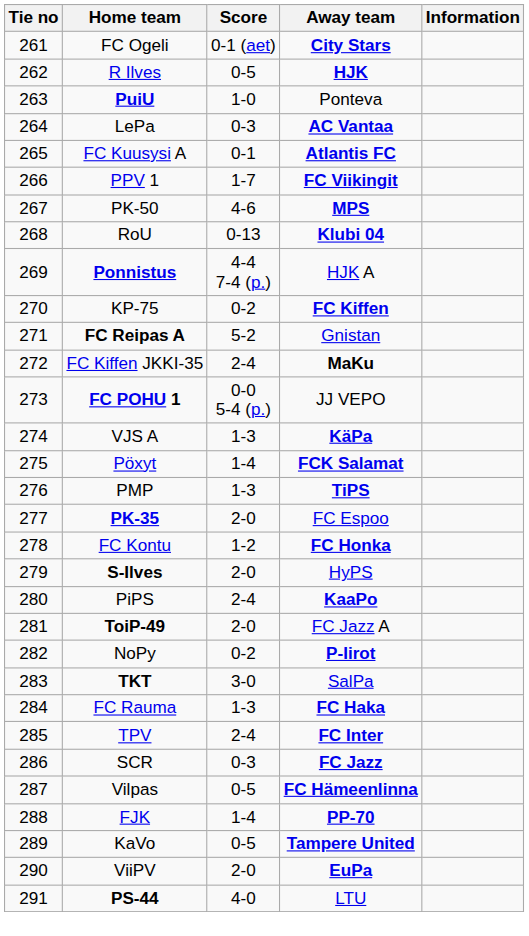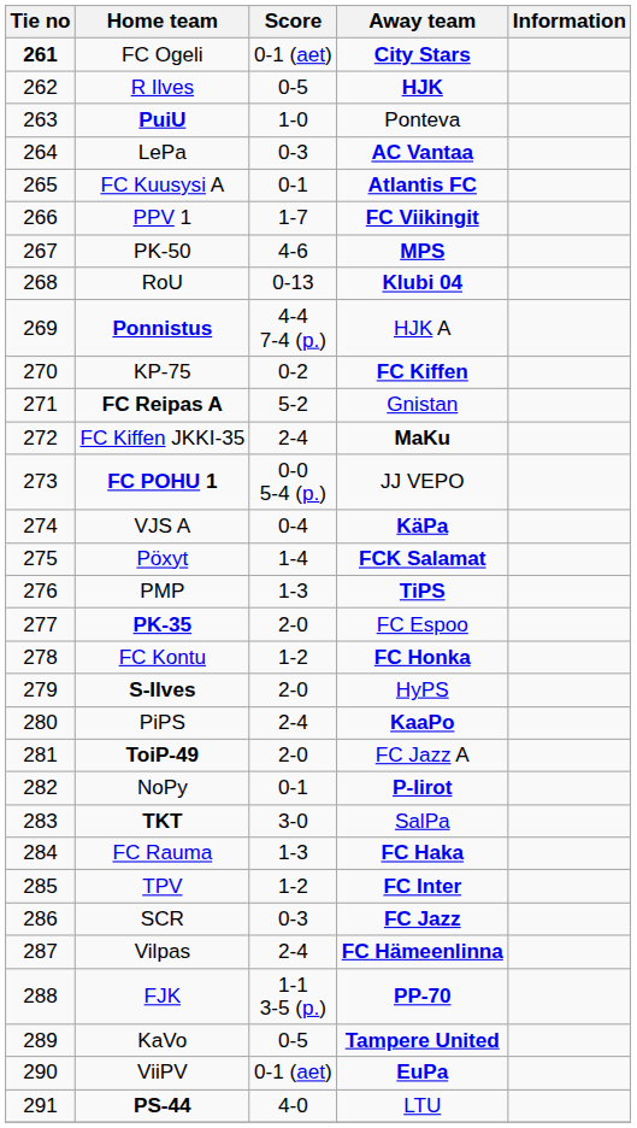 <table class="wikitable" style="text-align:center">
 <tr>
 <th style= width="40px">Tie no</th>
 <th style= width="150px">Home team</th>
 <th style= width="60px">Score</th>
 <th style= width="150px">Away team</th>
 <th style= width="30px">Information</th>
 </tr>
 <tr>
-<td>261</td>
+<td><strong>261</strong></td>
 <td>FC Ogeli</td>
 <td>0-1 (<a href='#'>aet</a>)</td>
 <td><strong><a href='#'>City Stars</a></strong></td>
 <td></td>
 </tr>
 <tr>
 <td>262</td>
 <td><a href='#'>R Ilves</a></td>
 <td>0-5</td>
 <td><strong><a href='#'>HJK</a></strong></td>
 <td></td>
 </tr>
 <tr>
 <td>263</td>
 <td><strong><a href='#'>PuiU</a></strong></td>
 <td>1-0</td>
 <td>Ponteva</td>
 <td></td>
 </tr>
 <tr>
 <td>264</td>
 <td>LePa</td>
 <td>0-3</td>
 <td><strong><a href='#'>AC Vantaa</a></strong></td>
 <td></td>
 </tr>
 <tr>
 <td>265</td>
 <td><a href='#'>FC Kuusysi</a> A</td>
 <td>0-1</td>
 <td><strong><a href='#'>Atlantis FC</a></strong></td>
 <td></td>
 </tr>
 <tr>
 <td>266</td>
 <td><a href='#'>PPV</a> 1</td>
 <td>1-7</td>
 <td><strong><a href='#'>FC Viikingit</a></strong></td>
 <td></td>
 </tr>
 <tr>
 <td>267</td>
 <td>PK-50</td>
 <td>4-6</td>
 <td><strong><a href='#'>MPS</a></strong></td>
 <td></td>
 </tr>
 <tr>
 <td>268</td>
 <td>RoU</td>
 <td>0-13</td>
 <td><strong><a href='#'>Klubi 04</a></strong></td>
 <td></td>
 </tr>
 <tr>
 <td>269</td>
 <td><strong><a href='#'>Ponnistus</a></strong></td>
 <td>4-4<br>7-4 (<a href='#'>p.</a>)</td>
 <td><a href='#'>HJK</a> A</td>
 <td></td>
 </tr>
 <tr>
 <td>270</td>
 <td>KP-75</td>
 <td>0-2</td>
 <td><strong><a href='#'>FC Kiffen</a></strong></td>
 <td></td>
 </tr>
 <tr>
 <td>271</td>
 <td><strong>FC Reipas A</strong></td>
 <td>5-2</td>
 <td><a href='#'>Gnistan</a></td>
 <td></td>
 </tr>
 <tr>
 <td>272</td>
 <td><a href='#'>FC Kiffen</a> JKKI-35</td>
 <td>2-4</td>
 <td><strong>MaKu</strong></td>
 <td></td>
 </tr>
 <tr>
 <td>273</td>
 <td><strong><a href='#'>FC POHU</a> 1</strong></td>
 <td>0-0<br>5-4 (<a href='#'>p.</a>)</td>
 <td>JJ VEPO</td>
 <td></td>
 </tr>
 <tr>
 <td>274</td>
 <td>VJS A</td>
-<td>1-3</td>
+<td>0-4</td>
 <td><strong><a href='#'>KäPa</a></strong></td>
 <td></td>
 </tr>
 <tr>
 <td>275</td>
 <td><a href='#'>Pöxyt</a></td>
 <td>1-4</td>
 <td><strong><a href='#'>FCK Salamat</a></strong></td>
 <td></td>
 </tr>
 <tr>
 <td>276</td>
 <td>PMP</td>
 <td>1-3</td>
 <td><strong><a href='#'>TiPS</a></strong></td>
 <td></td>
 </tr>
 <tr>
 <td>277</td>
 <td><strong><a href='#'>PK-35</a></strong></td>
 <td>2-0</td>
 <td><a href='#'>FC Espoo</a></td>
 <td></td>
 </tr>
 <tr>
 <td>278</td>
 <td><a href='#'>FC Kontu</a></td>
 <td>1-2</td>
 <td><strong><a href='#'>FC Honka</a></strong></td>
 <td></td>
 </tr>
 <tr>
 <td>279</td>
 <td><strong>S-Ilves</strong></td>
 <td>2-0</td>
 <td><a href='#'>HyPS</a></td>
 <td></td>
 </tr>
 <tr>
 <td>280</td>
 <td>PiPS</td>
 <td>2-4</td>
 <td><strong><a href='#'>KaaPo</a></strong></td>
 <td></td>
 </tr>
 <tr>
 <td>281</td>
 <td><strong>ToiP-49</strong></td>
 <td>2-0</td>
 <td><a href='#'>FC Jazz</a> A</td>
 <td></td>
 </tr>
 <tr>
 <td>282</td>
 <td>NoPy</td>
-<td>0-2</td>
+<td>0-1</td>
 <td><strong><a href='#'>P-Iirot</a></strong></td>
 <td></td>
 </tr>
 <tr>
 <td>283</td>
 <td><strong>TKT</strong></td>
 <td>3-0</td>
 <td><a href='#'>SalPa</a></td>
 <td></td>
 </tr>
 <tr>
 <td>284</td>
 <td><a href='#'>FC Rauma</a></td>
 <td>1-3</td>
 <td><strong><a href='#'>FC Haka</a></strong></td>
 <td></td>
 </tr>
 <tr>
 <td>285</td>
 <td><a href='#'>TPV</a></td>
-<td>2-4</td>
+<td>1-2</td>
 <td><strong><a href='#'>FC Inter</a></strong></td>
 <td></td>
 </tr>
 <tr>
 <td>286</td>
 <td>SCR</td>
 <td>0-3</td>
 <td><strong><a href='#'>FC Jazz</a></strong></td>
 <td></td>
 </tr>
 <tr>
 <td>287</td>
 <td>Vilpas</td>
-<td>0-5</td>
+<td>2-4</td>
 <td><strong><a href='#'>FC Hämeenlinna</a></strong></td>
 <td></td>
 </tr>
 <tr>
 <td>288</td>
 <td><a href='#'>FJK</a></td>
-<td>1-4</td>
+<td>1-1<br>3-5 (<a href='#'>p.</a>)</td>
 <td><strong><a href='#'>PP-70</a></strong></td>
 <td></td>
 </tr>
 <tr>
 <td>289</td>
 <td>KaVo</td>
 <td>0-5</td>
 <td><strong><a href='#'>Tampere United</a></strong></td>
 <td></td>
 </tr>
 <tr>
 <td>290</td>
 <td>ViiPV</td>
-<td>2-0</td>
+<td>0-1 (<a href='#'>aet</a>)</td>
 <td><strong><a href='#'>EuPa</a></strong></td>
 <td></td>
 </tr>
 <tr>
 <td>291</td>
 <td><strong>PS-44</strong></td>
 <td>4-0</td>
 <td><a href='#'>LTU</a></td>
 <td></td>
 </tr>
 <tr>
 </tr>
 </table>
